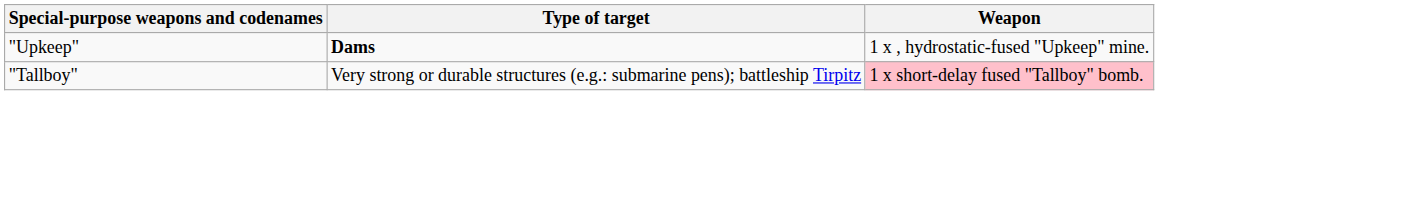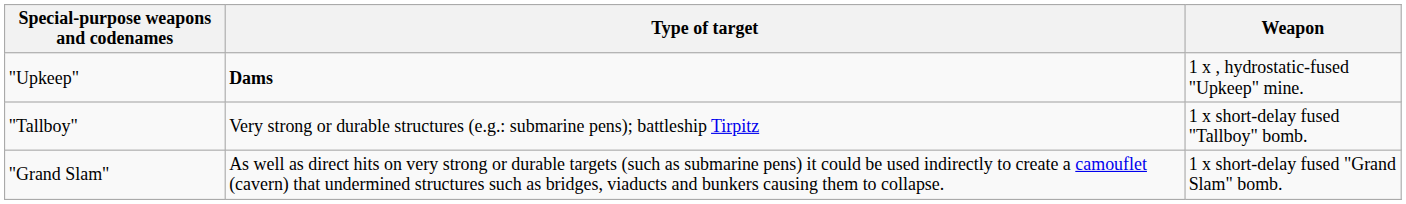 <table class="wikitable">
 <tr>
 <th>Special-purpose weapons and codenames</th>
 <th>Type of target</th>
 <th>Weapon</th>
 </tr>
 <tr>
 <td>"Upkeep"</td>
 <td><strong>Dams</strong></td>
 <td>1 x , hydrostatic-fused "Upkeep" mine.</td>
 </tr>
 <tr>
 <td>"Tallboy"</td>
 <td>Very strong or durable structures (e.g.: submarine pens); battleship <a href='#'>Tirpitz</a></td>
-<td style="background: pink;">1 x  short-delay fused "Tallboy" bomb.</td>
+<td>1 x  short-delay fused "Tallboy" bomb.</td>
+</tr>
+<tr>
+<td>"Grand Slam"</td>
+<td>As well as direct hits on very strong or durable targets (such as submarine pens) it could be used indirectly to create a <a href='#'>camouflet</a> (cavern) that undermined structures such as bridges, viaducts and bunkers causing them to collapse.</td>
+<td>1 x  short-delay fused "Grand Slam" bomb.</td>
 </tr>
 </table>
